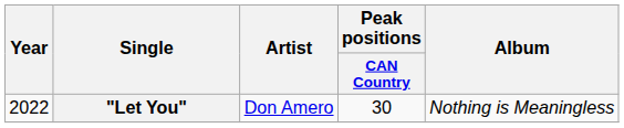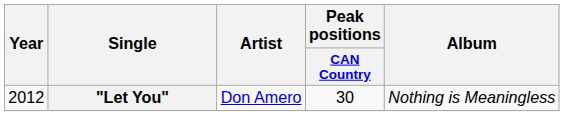 <table class="wikitable plainrowheaders" style="text-align:center;">
 <tr>
 <th rowspan="2">Year</th>
 <th rowspan="2" style="width:10em;">Single</th>
 <th rowspan="2">Artist</th>
 <th>Peak positions</th>
 <th rowspan="2">Album</th>
 </tr>
 <tr style="font-size:smaller;">
 <th width="65"><a href='#'>CAN Country</a><br></th>
 </tr>
 <tr>
-<td>2022</td>
+<td>2012</td>
 <th scope="row">"Let You"</th>
 <td><a href='#'>Don Amero</a></td>
 <td>30</td>
 <td align="left"><em>Nothing is Meaningless</em></td>
 </tr>
 <tr>
 </tr>
 </table>
